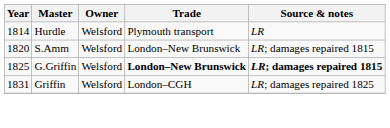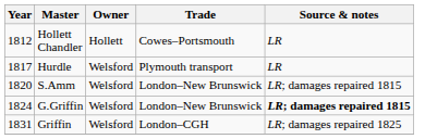 <table class=" wikitable">
 <tr>
 <th>Year</th>
 <th>Master</th>
 <th>Owner</th>
 <th>Trade</th>
 <th>Source & notes</th>
 </tr>
 <tr>
-<td>1814</td>
+<td>1812</td>
+<td>Hollett<br>Chandler</td>
+<td>Hollett</td>
+<td>Cowes–Portsmouth</td>
+<td><em>LR</em></td>
+</tr>
+<tr>
+<td>1817</td>
 <td>Hurdle</td>
 <td>Welsford</td>
 <td>Plymouth transport</td>
 <td><em>LR</em></td>
 </tr>
 <tr>
 <td>1820</td>
 <td>S.Amm</td>
 <td>Welsford</td>
 <td>London–New Brunswick</td>
 <td><em>LR</em>; damages repaired 1815</td>
 </tr>
 <tr>
-<td>1825</td>
+<td>1824</td>
 <td>G.Griffin</td>
 <td>Welsford</td>
-<td><strong>London–New Brunswick</strong></td>
+<td>London–New Brunswick</td>
 <td><strong><em>LR</em>; damages repaired 1815</strong></td>
 </tr>
 <tr>
 <td>1831</td>
 <td>Griffin</td>
 <td>Welsford</td>
 <td>London–CGH</td>
 <td><em>LR</em>; damages repaired 1825</td>
 </tr>
 <tr>
 </tr>
 </table>
